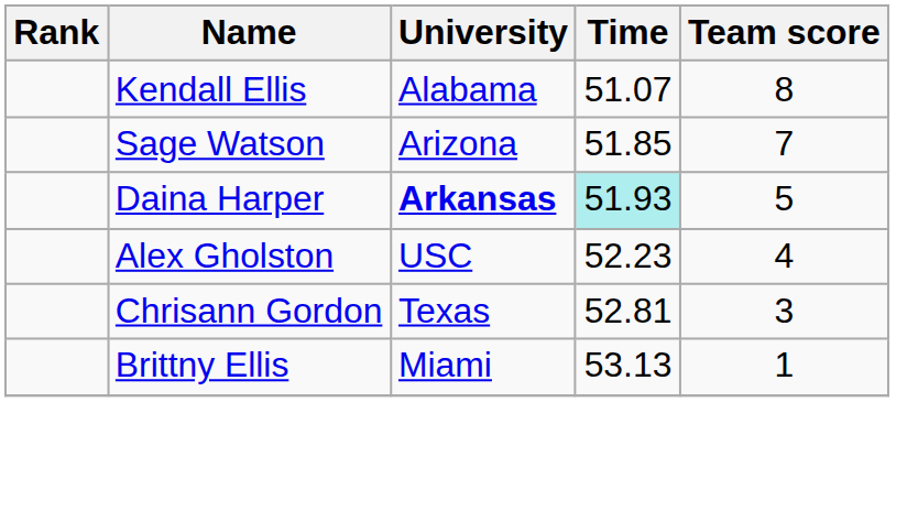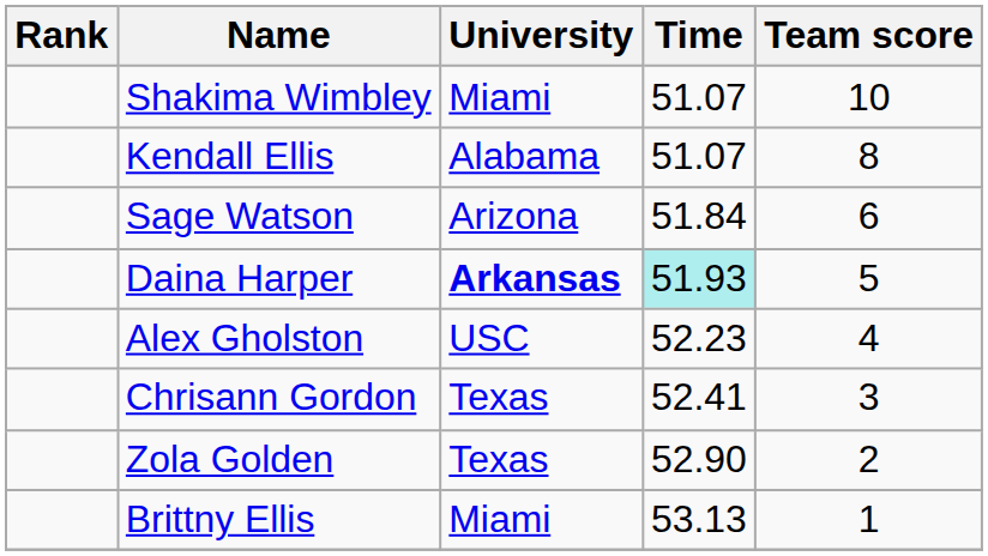 <table class="wikitable sortable" style="text-align:center">
 <tr>
 <th>Rank</th>
 <th>Name</th>
 <th>University</th>
 <th>Time</th>
 <th>Team score</th>
+</tr>
+<tr>
+<td></td>
+<td align=left><a href='#'>Shakima Wimbley</a></td>
+<td align=left><a href='#'>Miami</a></td>
+<td>51.07</td>
+<td>10</td>
 </tr>
 <tr>
 <td></td>
 <td align=left><a href='#'>Kendall Ellis</a></td>
 <td align=left><a href='#'>Alabama</a></td>
 <td>51.07</td>
 <td>8</td>
 </tr>
 <tr>
 <td></td>
 <td align=left><a href='#'>Sage Watson</a> </td>
 <td align=left><a href='#'>Arizona</a></td>
-<td>51.85</td>
-<td>7</td>
+<td>51.84</td>
+<td>6</td>
 </tr>
 <tr>
 <td></td>
 <td align=left><a href='#'>Daina Harper</a></td>
 <td align=left><strong><a href='#'>Arkansas</a></strong></td>
 <td style="background: paleturquoise;">51.93</td>
 <td>5</td>
 </tr>
 <tr>
 <td></td>
 <td align=left><a href='#'>Alex Gholston</a></td>
 <td align=left><a href='#'>USC</a></td>
 <td>52.23</td>
 <td>4</td>
 </tr>
 <tr>
 <td></td>
 <td align=left><a href='#'>Chrisann Gordon</a> </td>
 <td align=left><a href='#'>Texas</a></td>
-<td>52.81</td>
+<td>52.41</td>
 <td>3</td>
+</tr>
+<tr>
+<td></td>
+<td align=left><a href='#'>Zola Golden</a></td>
+<td align=left><a href='#'>Texas</a></td>
+<td>52.90</td>
+<td>2</td>
 </tr>
 <tr>
 <td></td>
 <td align=left><a href='#'>Brittny Ellis</a></td>
 <td align=left><a href='#'>Miami</a></td>
 <td>53.13</td>
 <td>1</td>
 </tr>
 <tr>
 </tr>
 </table>
